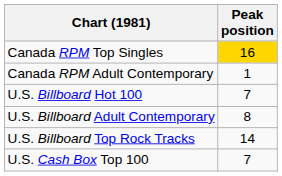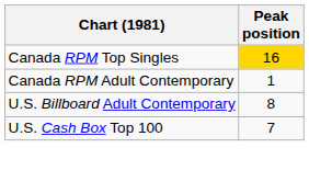 <table class="wikitable sortable">
 <tr>
 <th>Chart (1981)</th>
 <th>Peak<br>position</th>
 </tr>
 <tr>
 <td>Canada <a href='#'><em>RPM</em></a> Top Singles</td>
 <td style="background: gold; text-align:center;">16</td>
 </tr>
 <tr>
 <td>Canada <em>RPM</em> Adult Contemporary</td>
 <td style="text-align:center;">1</td>
 </tr>
 <tr>
-<td>U.S. <em><a href='#'>Billboard</a></em> <a href='#'>Hot 100</a></td>
-<td style="text-align:center;">7</td>
-</tr>
-<tr>
 <td>U.S. <em>Billboard</em> <a href='#'>Adult Contemporary</a></td>
 <td style="text-align:center;">8</td>
-</tr>
-<tr>
-<td>U.S. <em>Billboard</em> <a href='#'>Top Rock Tracks</a></td>
-<td style="text-align:center;">14</td>
 </tr>
 <tr>
 <td>U.S. <em><a href='#'>Cash Box</a></em> Top 100</td>
 <td style="text-align:center;">7</td>
 </tr>
 </table>
